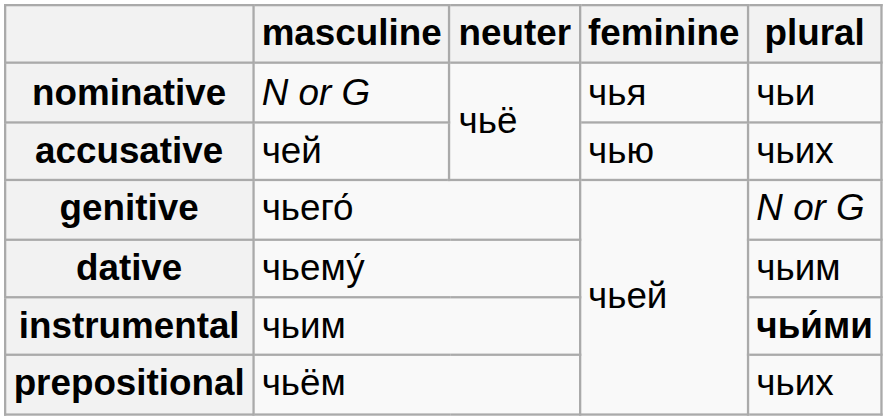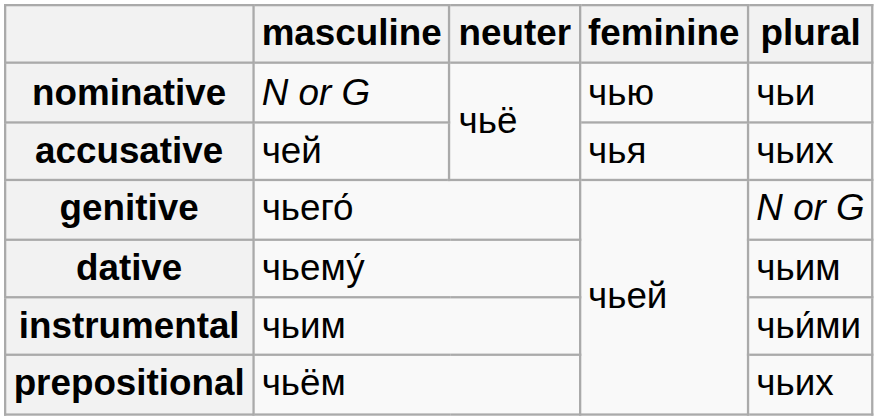 <table class="wikitable">
 <tr>
 <th></th>
 <th>masculine</th>
 <th>neuter</th>
 <th>feminine</th>
 <th>plural</th>
 </tr>
 <tr>
 <th>nominative</th>
 <td><em>N or G</em></td>
 <td rowspan="2">чьё</td>
-<td>чья</td>
+<td>чью</td>
 <td>чьи</td>
 </tr>
 <tr>
 <th>accusative</th>
 <td>чей</td>
-<td>чью</td>
+<td>чья</td>
 <td>чьих</td>
 </tr>
 <tr>
 <th>genitive</th>
 <td colspan="2">чьего́</td>
 <td rowspan="4">чьей</td>
 <td><em>N or G</em></td>
 </tr>
 <tr>
 <th>dative</th>
 <td colspan="2">чьему́</td>
 <td>чьим</td>
 </tr>
 <tr>
 <th>instrumental</th>
 <td colspan="2">чьим</td>
-<td><strong>чьи́ми</strong></td>
+<td>чьи́ми</td>
 </tr>
 <tr>
 <th>prepositional</th>
 <td colspan="2">чьём</td>
 <td>чьих</td>
 </tr>
 </table>
